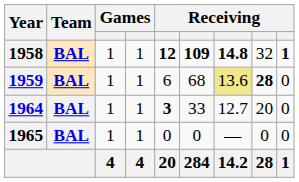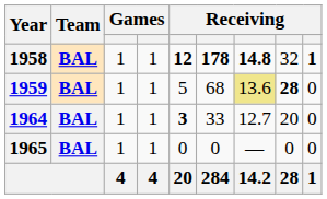 <table class="wikitable" style="text-align:center;">
 <tr>
 <th rowspan="2">Year</th>
 <th rowspan="2">Team</th>
 <th colspan="2">Games</th>
 <th colspan="5">Receiving</th>
 </tr>
 <tr>
 <th></th>
 <th></th>
 <th></th>
 <th></th>
 <th></th>
 <th></th>
 <th></th>
 </tr>
 <tr>
 <th>1958</th>
 <th style="background:#ffe6bd;"><a href='#'>BAL</a></th>
 <td>1</td>
 <td>1</td>
 <td><strong>12</strong></td>
-<td><strong>109</strong></td>
+<td><strong>178</strong></td>
 <td><strong>14.8</strong></td>
 <td>32</td>
 <td><strong>1</strong></td>
 </tr>
 <tr>
 <th><a href='#'>1959</a></th>
 <th style="background:#ffe6bd;"><a href='#'>BAL</a></th>
 <td>1</td>
 <td>1</td>
-<td>6</td>
+<td>5</td>
 <td>68</td>
 <td style="background: khaki;">13.6</td>
 <td><strong>28</strong></td>
 <td>0</td>
 </tr>
 <tr>
 <th><a href='#'>1964</a></th>
 <th><a href='#'>BAL</a></th>
 <td>1</td>
 <td>1</td>
 <td><strong>3</strong></td>
 <td>33</td>
 <td>12.7</td>
 <td>20</td>
 <td>0</td>
 </tr>
 <tr>
 <th>1965</th>
 <th><a href='#'>BAL</a></th>
 <td>1</td>
 <td>1</td>
 <td>0</td>
 <td>0</td>
 <td>—</td>
 <td>0</td>
 <td>0</td>
 </tr>
 <tr>
 <th colspan="2"></th>
 <th>4</th>
 <th>4</th>
 <th>20</th>
 <th>284</th>
 <th>14.2</th>
 <th>28</th>
 <th>1</th>
 </tr>
 </table>
